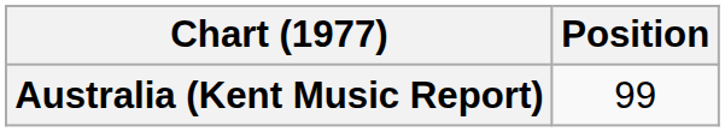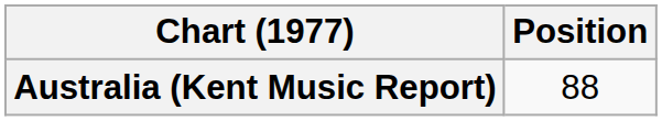 <table class="wikitable plainrowheaders">
 <tr>
 <th>Chart (1977)</th>
 <th>Position</th>
 </tr>
 <tr>
 <th scope="row">Australia (Kent Music Report)</th>
-<td align="center">99</td>
+<td align="center">88</td>
 </tr>
 </table>
